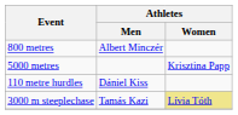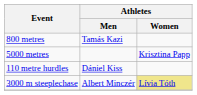 <table class=wikitable style="font-size:90%">
 <tr>
 <th rowspan=2>Event</th>
 <th colspan=2>Athletes</th>
 </tr>
 <tr>
 <th>Men</th>
 <th>Women</th>
 </tr>
 <tr>
 <td><a href='#'>800 metres</a></td>
-<td><a href='#'>Albert Minczér</a></td>
+<td><a href='#'>Tamás Kazi</a></td>
 <td></td>
 </tr>
 <tr>
 <td><a href='#'>5000 metres</a></td>
 <td></td>
 <td><a href='#'>Krisztina Papp</a></td>
 </tr>
 <tr>
 <td><a href='#'>110 metre hurdles</a></td>
 <td><a href='#'>Dániel Kiss</a></td>
 <td></td>
 </tr>
 <tr>
 <td><a href='#'>3000 m steeplechase</a></td>
-<td><a href='#'>Tamás Kazi</a></td>
+<td><a href='#'>Albert Minczér</a></td>
 <td style="background: khaki;"><a href='#'>Lívia Tóth</a></td>
 </tr>
 <tr>
 </tr>
 </table>
